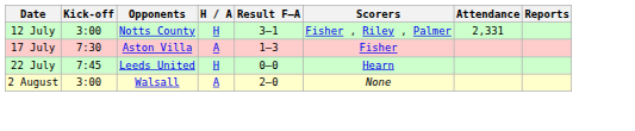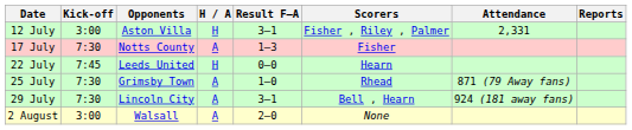 <table class="wikitable" style="text-align:center">
 <tr>
 <th>Date</th>
 <th>Kick-off</th>
 <th>Opponents</th>
 <th>H / A</th>
 <th>Result F–A</th>
 <th>Scorers</th>
 <th>Attendance</th>
 <th>Reports</th>
 </tr>
 <tr bgcolor="#ccffcc">
 <td>12 July</td>
 <td>3:00</td>
-<td><a href='#'>Notts County</a></td>
+<td><a href='#'>Aston Villa</a></td>
 <td><a href='#'>H</a></td>
 <td>3–1</td>
 <td><a href='#'>Fisher</a> , <a href='#'>Riley</a> , <a href='#'>Palmer</a> </td>
 <td>2,331</td>
 <td></td>
 </tr>
 <tr bgcolor="#ffcccc">
 <td>17 July</td>
 <td>7:30</td>
-<td><a href='#'>Aston Villa</a></td>
+<td><a href='#'>Notts County</a></td>
 <td><a href='#'>A</a></td>
 <td>1–3</td>
 <td><a href='#'>Fisher</a> </td>
 <td></td>
 <td></td>
 </tr>
 <tr bgcolor="#ccffcc">
 <td>22 July</td>
 <td>7:45</td>
 <td><a href='#'>Leeds United</a></td>
 <td><a href='#'>H</a></td>
 <td>0–0</td>
 <td><a href='#'>Hearn</a> </td>
 <td></td>
 <td></td>
 </tr>
+<tr bgcolor="#ccffcc">
+<td>25 July</td>
+<td>7:30</td>
+<td><a href='#'>Grimsby Town</a></td>
+<td><a href='#'>A</a></td>
+<td>1–0</td>
+<td><a href='#'>Rhead</a> </td>
+<td>871 <em>(79 Away fans)</em></td>
+<td></td>
+</tr>
+<tr bgcolor="#ccffcc">
+<td>29 July</td>
+<td>7:30</td>
+<td><a href='#'>Lincoln City</a></td>
+<td><a href='#'>A</a></td>
+<td>3–1</td>
+<td><a href='#'>Bell</a> , <a href='#'>Hearn</a> </td>
+<td>924 <em>(181 away fans)</em></td>
+<td></td>
+</tr>
 <tr bgcolor="#ffffcc">
 <td>2 August</td>
 <td>3:00</td>
 <td><a href='#'>Walsall</a></td>
 <td><a href='#'>A</a></td>
 <td>2–0</td>
 <td><em>None</em></td>
 <td></td>
 <td></td>
 </tr>
 </table>
